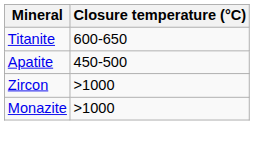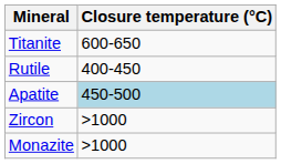 <table class="wikitable" border="1">
 <tr>
 <th>Mineral</th>
 <th>Closure temperature (°C)</th>
 </tr>
 <tr>
 <td><a href='#'>Titanite</a></td>
 <td>600-650</td>
 </tr>
 <tr>
+<td><a href='#'>Rutile</a></td>
+<td>400-450</td>
+</tr>
+<tr>
 <td><a href='#'>Apatite</a></td>
-<td>450-500</td>
+<td style="background: lightblue;">450-500</td>
 </tr>
 <tr>
 <td><a href='#'>Zircon</a></td>
 <td>>1000</td>
 </tr>
 <tr>
 <td><a href='#'>Monazite</a></td>
 <td>>1000</td>
 </tr>
 </table>
